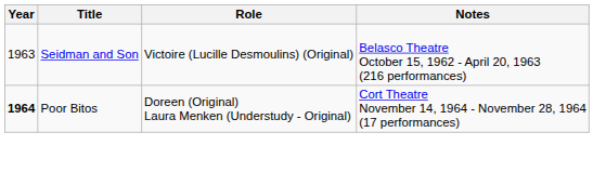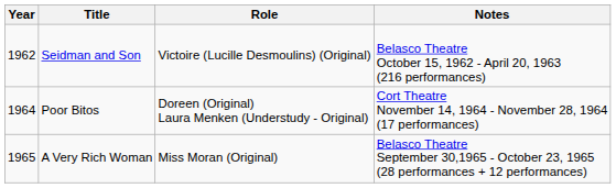 <table class="wikitable sortable">
 <tr>
 <th>Year</th>
 <th>Title</th>
 <th>Role</th>
 <th class="unsortable">Notes</th>
 </tr>
 <tr>
-<td>1963</td>
+<td>1962</td>
 <td><a href='#'>Seidman and Son</a></td>
 <td>Victoire (Lucille Desmoulins) (Original)</td>
 <td><br><a href='#'>Belasco Theatre</a><br>October 15, 1962 - April 20, 1963<br>(216 performances)</td>
 </tr>
 <tr>
-<td><strong>1964</strong></td>
+<td>1964</td>
 <td>Poor Bitos</td>
 <td>Doreen (Original)<br>Laura Menken (Understudy - Original)</td>
 <td><a href='#'>Cort Theatre</a><br>November 14, 1964 - November 28, 1964<br>(17 performances)</td>
 </tr>
+<tr>
+<td>1965</td>
+<td>A Very Rich Woman</td>
+<td>Miss Moran (Original)</td>
+<td><a href='#'>Belasco Theatre</a><br>September 30,1965 - October 23, 1965<br>(28 performances + 12 performances)</td>
+</tr>
 </table>
